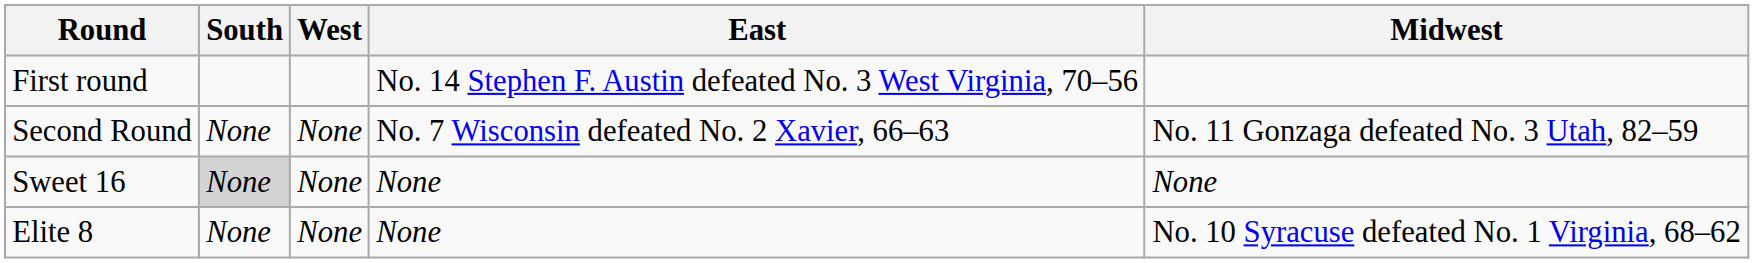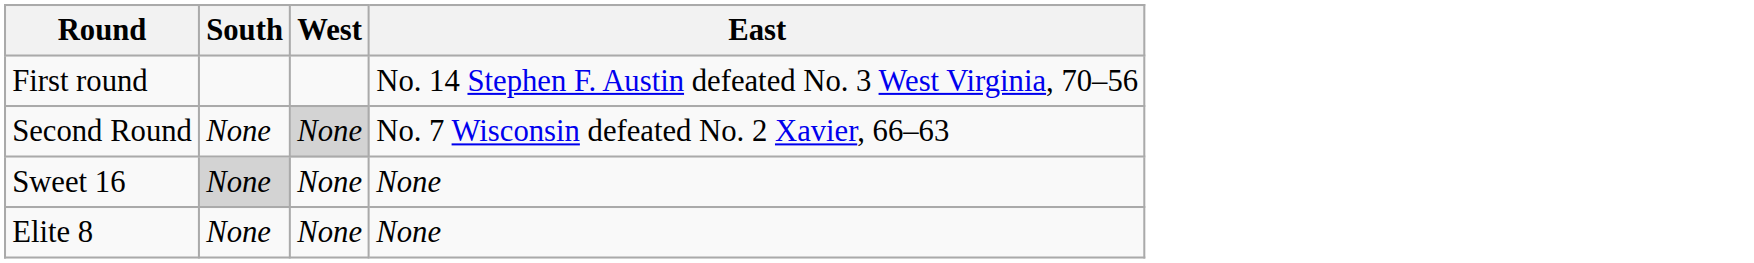 <table class="wikitable" style="text-align:left; font-size: 95%;">
 <tr>
 <th>Round</th>
 <th>South</th>
 <th>West</th>
 <th>East</th>
-<th>Midwest</th>
 </tr>
 <tr>
 <td>First round</td>
 <td></td>
 <td></td>
 <td>No. 14 <a href='#'>Stephen F. Austin</a> defeated No. 3 <a href='#'>West Virginia</a>, 70–56</td>
-<td></td>
 </tr>
 <tr>
 <td>Second Round</td>
 <td><em>None</em></td>
-<td><em>None</em></td>
+<td style="background: lightgrey;"><em>None</em></td>
 <td>No. 7 <a href='#'>Wisconsin</a> defeated No. 2 <a href='#'>Xavier</a>, 66–63</td>
-<td>No. 11 Gonzaga defeated No. 3 <a href='#'>Utah</a>, 82–59</td>
 </tr>
 <tr>
 <td>Sweet 16</td>
 <td style="background: lightgrey;"><em>None</em></td>
-<td><em>None</em></td>
 <td><em>None</em></td>
 <td><em>None</em></td>
 </tr>
 <tr>
 <td>Elite 8</td>
 <td><em>None</em></td>
 <td><em>None</em></td>
 <td><em>None</em></td>
-<td>No. 10 <a href='#'>Syracuse</a> defeated No. 1 <a href='#'>Virginia</a>, 68–62</td>
 </tr>
 </table>
